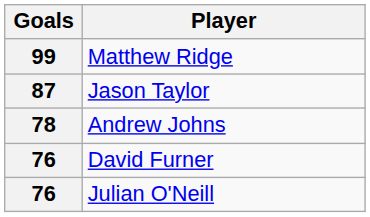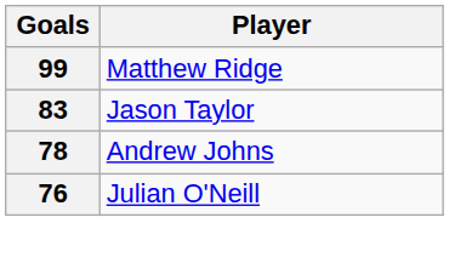 <table class="wikitable" style="text-align:left;">
 <tr>
 <th width=50>Goals</th>
 <th width=200>Player</th>
 </tr>
 <tr>
 <th>99</th>
 <td> <a href='#'>Matthew Ridge</a></td>
 </tr>
 <tr>
-<th>87</th>
+<th>83</th>
 <td> <a href='#'>Jason Taylor</a></td>
 </tr>
 <tr>
 <th>78</th>
 <td> <a href='#'>Andrew Johns</a></td>
 </tr>
 <tr>
 <th>76</th>
-<td> <a href='#'>David Furner</a></td>
-</tr>
-<tr>
-<th>76</th>
 <td> <a href='#'>Julian O'Neill</a></td>
 </tr>
 </table>
